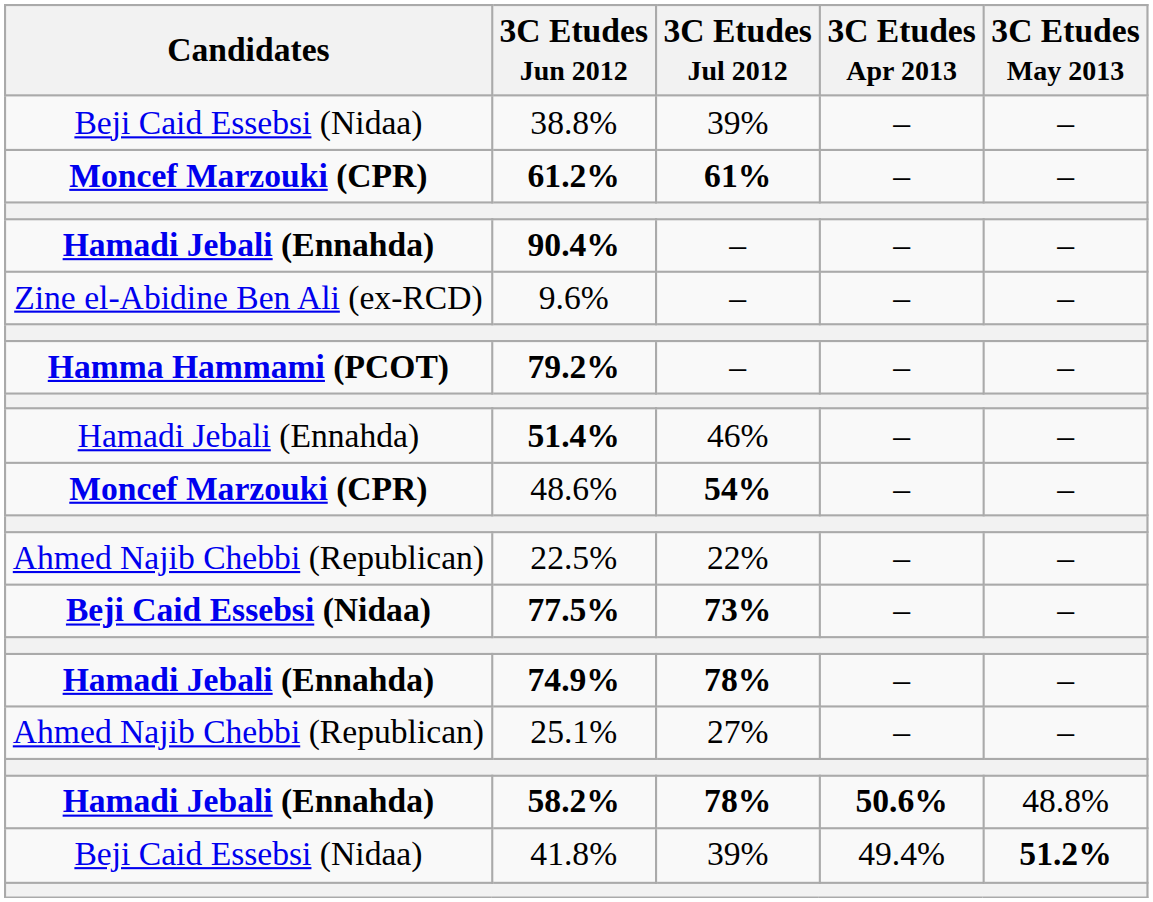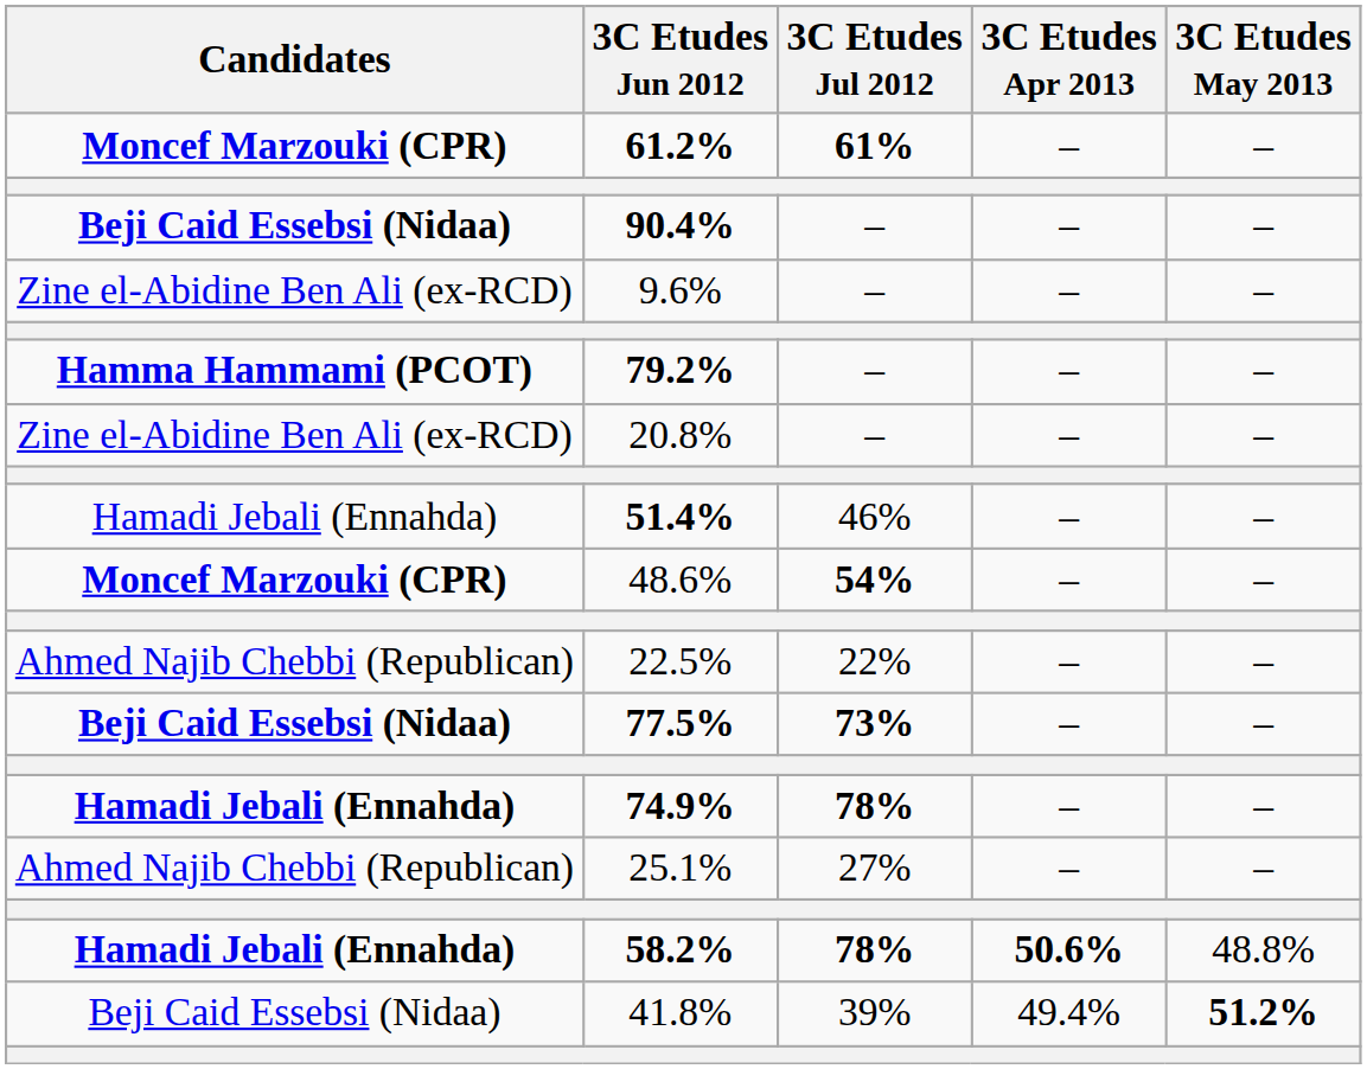 <table class=wikitable style=text-align:center>
 <tr>
 <th>Candidates</th>
 <th>3C Etudes<br><small>Jun 2012</small></th>
 <th>3C Etudes<br><small>Jul 2012</small></th>
 <th>3C Etudes<br><small>Apr 2013</small></th>
 <th>3C Etudes<br><small>May 2013</small></th>
-</tr>
-<tr>
-<td><a href='#'>Beji Caid Essebsi</a> (Nidaa)</td>
-<td>38.8%</td>
-<td>39%</td>
-<td>–</td>
-<td>–</td>
 </tr>
 <tr>
 <td><strong><a href='#'>Moncef Marzouki</a> (CPR)</strong></td>
 <td><strong>61.2%</strong></td>
 <td><strong>61%</strong></td>
 <td>–</td>
 <td>–</td>
 </tr>
 <tr>
 <th colspan="5"></th>
 </tr>
 <tr>
-<td><strong><a href='#'>Hamadi Jebali</a> (Ennahda)</strong></td>
+<td><strong><a href='#'>Beji Caid Essebsi</a> (Nidaa)</strong></td>
 <td><strong>90.4%</strong></td>
 <td>–</td>
 <td>–</td>
 <td>–</td>
 </tr>
 <tr>
 <td><a href='#'>Zine el-Abidine Ben Ali</a> (ex-RCD)</td>
 <td>9.6%</td>
 <td>–</td>
 <td>–</td>
 <td>–</td>
 </tr>
 <tr>
 <th colspan="5"></th>
 </tr>
 <tr>
 <td><strong><a href='#'>Hamma Hammami</a> (PCOT)</strong></td>
 <td><strong>79.2%</strong></td>
+<td>–</td>
+<td>–</td>
+<td>–</td>
+</tr>
+<tr>
+<td><a href='#'>Zine el-Abidine Ben Ali</a> (ex-RCD)</td>
+<td>20.8%</td>
 <td>–</td>
 <td>–</td>
 <td>–</td>
 </tr>
 <tr>
 <th colspan="5"></th>
 </tr>
 <tr>
 <td><a href='#'>Hamadi Jebali</a> (Ennahda)</td>
 <td><strong>51.4%</strong></td>
 <td>46%</td>
 <td>–</td>
 <td>–</td>
 </tr>
 <tr>
 <td><strong><a href='#'>Moncef Marzouki</a> (CPR)</strong></td>
 <td>48.6%</td>
 <td><strong>54%</strong></td>
 <td>–</td>
 <td>–</td>
 </tr>
 <tr>
 <th colspan="5"></th>
 </tr>
 <tr>
 <td><a href='#'>Ahmed Najib Chebbi</a> (Republican)</td>
 <td>22.5%</td>
 <td>22%</td>
 <td>–</td>
 <td>–</td>
 </tr>
 <tr>
 <td><strong><a href='#'>Beji Caid Essebsi</a> (Nidaa)</strong></td>
 <td><strong>77.5%</strong></td>
 <td><strong>73%</strong></td>
 <td>–</td>
 <td>–</td>
 </tr>
 <tr>
 <th colspan="5"></th>
 </tr>
 <tr>
 <td><strong><a href='#'>Hamadi Jebali</a> (Ennahda)</strong></td>
 <td><strong>74.9%</strong></td>
 <td><strong>78%</strong></td>
 <td>–</td>
 <td>–</td>
 </tr>
 <tr>
 <td><a href='#'>Ahmed Najib Chebbi</a> (Republican)</td>
 <td>25.1%</td>
 <td>27%</td>
 <td>–</td>
 <td>–</td>
 </tr>
 <tr>
 <th colspan="5"></th>
 </tr>
 <tr>
 <td><strong><a href='#'>Hamadi Jebali</a> (Ennahda)</strong></td>
 <td><strong>58.2%</strong></td>
 <td><strong>78%</strong></td>
 <td><strong>50.6%</strong></td>
 <td>48.8%</td>
 </tr>
 <tr>
 <td><a href='#'>Beji Caid Essebsi</a> (Nidaa)</td>
 <td>41.8%</td>
 <td>39%</td>
 <td>49.4%</td>
 <td><strong>51.2%</strong></td>
 </tr>
 <tr>
 <th colspan="5"></th>
 </tr>
 </table>
